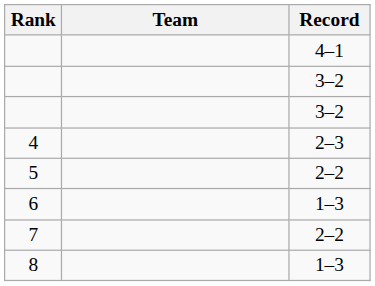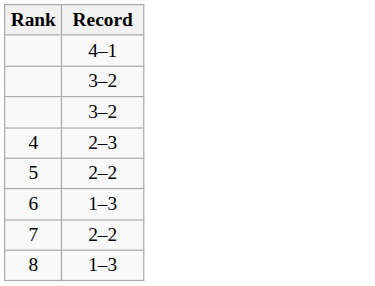 <table class="wikitable" style="text-align: center;">
 <tr>
 <th width=40>Rank</th>
-<th width=180>Team</th>
 <th width=60>Record</th>
 </tr>
 <tr align=center>
 <td></td>
-<td align=left></td>
 <td>4–1</td>
 </tr>
 <tr align=center>
 <td></td>
-<td align=left></td>
 <td>3–2</td>
 </tr>
 <tr align=center>
 <td></td>
-<td align=left></td>
 <td>3–2</td>
 </tr>
 <tr align=center>
 <td>4</td>
-<td align=left></td>
 <td>2–3</td>
 </tr>
 <tr align=center>
 <td>5</td>
-<td align=left></td>
 <td>2–2</td>
 </tr>
 <tr align=center>
 <td>6</td>
-<td align=left></td>
 <td>1–3</td>
 </tr>
 <tr align=center>
 <td>7</td>
-<td align=left></td>
 <td>2–2</td>
 </tr>
 <tr align=center>
 <td>8</td>
-<td align=left></td>
 <td>1–3</td>
 </tr>
 </table>
